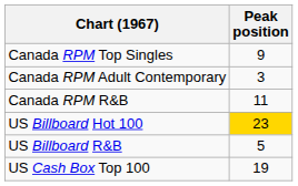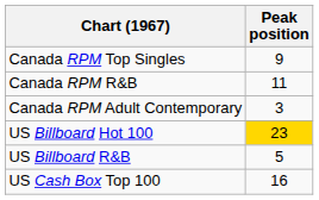 <table class="wikitable sortable">
 <tr>
 <th align="left">Chart (1967)</th>
 <th align="left">Peak<br>position</th>
 </tr>
 <tr>
 <td>Canada <em><a href='#'>RPM</a></em> Top Singles </td>
 <td style="text-align:center;">9</td>
 </tr>
 <tr>
+<td>Canada <em>RPM</em> R&B </td>
+<td style="text-align:center;">11</td>
+</tr>
+<tr>
 <td>Canada <em>RPM</em> Adult Contemporary </td>
 <td style="text-align:center;">3</td>
-</tr>
-<tr>
-<td>Canada <em>RPM</em> R&B </td>
-<td style="text-align:center;">11</td>
 </tr>
 <tr>
 <td>US <em><a href='#'>Billboard</a></em> <a href='#'>Hot 100</a></td>
 <td style="background: gold; text-align:center;">23</td>
 </tr>
 <tr>
 <td>US <em><a href='#'>Billboard</a></em> <a href='#'>R&B</a></td>
 <td style="text-align:center;">5</td>
 </tr>
 <tr>
 <td align="left">US <em><a href='#'>Cash Box</a></em> Top 100 </td>
-<td style="text-align:center;">19</td>
+<td style="text-align:center;">16</td>
 </tr>
 </table>
